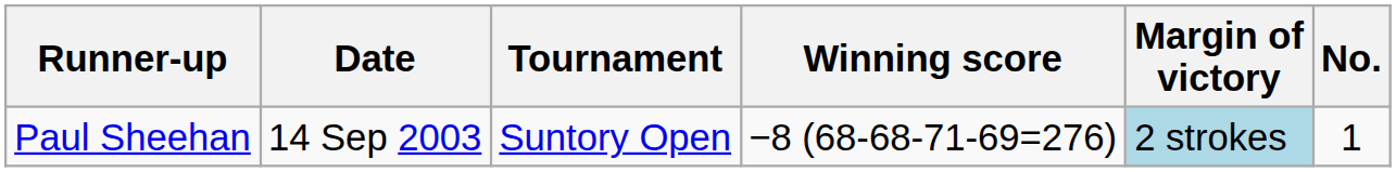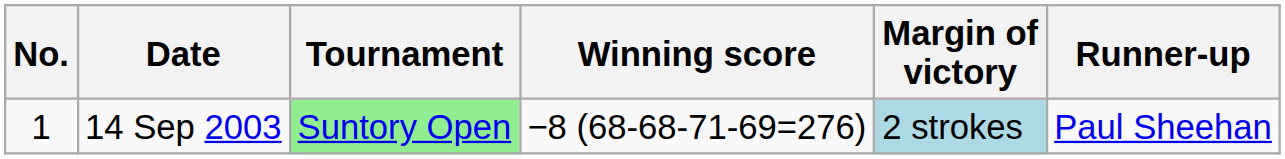 <table class="wikitable" style="font-size:95%;">
 <tr>
-<th>Runner-up</th>
+<th>No.</th>
 <th>Date</th>
 <th>Tournament</th>
 <th>Winning score</th>
 <th>Margin of<br> victory</th>
-<th>No.</th>
+<th>Runner-up</th>
 </tr>
 <tr>
-<td> <a href='#'>Paul Sheehan</a></td>
+<td align=center>1</td>
 <td align=right>14 Sep <a href='#'>2003</a></td>
-<td><a href='#'>Suntory Open</a></td>
+<td style="background: lightgreen;"><a href='#'>Suntory Open</a></td>
 <td>−8 (68-68-71-69=276)</td>
 <td style="background: lightblue;">2 strokes</td>
-<td align=center>1</td>
+<td> <a href='#'>Paul Sheehan</a></td>
 </tr>
 </table>
